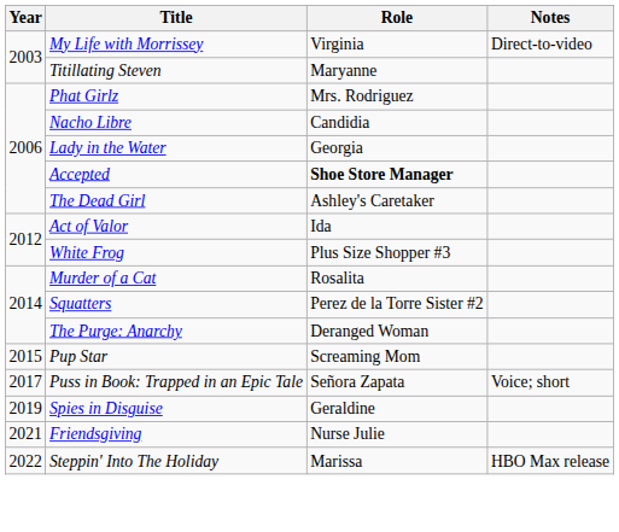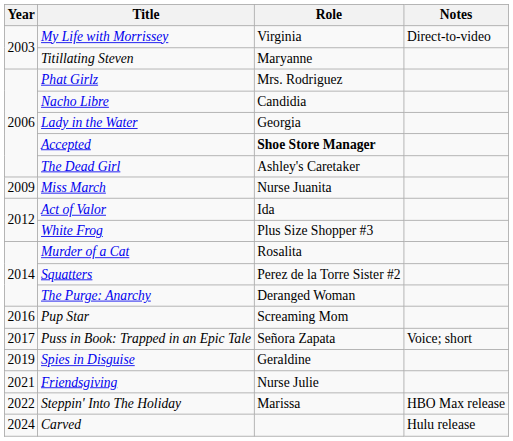 <table class="wikitable sortable">
 <tr>
 <th>Year</th>
 <th>Title</th>
 <th>Role</th>
 <th class="unsortable">Notes</th>
 </tr>
 <tr>
 <td rowspan="2">2003</td>
 <td><em><a href='#'>My Life with Morrissey</a></em></td>
 <td>Virginia</td>
 <td>Direct-to-video</td>
 </tr>
 <tr>
 <td><em>Titillating Steven</em></td>
 <td>Maryanne</td>
 <td></td>
 </tr>
 <tr>
 <td rowspan="5">2006</td>
 <td><em><a href='#'>Phat Girlz</a></em></td>
 <td>Mrs. Rodriguez</td>
 <td></td>
 </tr>
 <tr>
 <td><em><a href='#'>Nacho Libre</a></em></td>
 <td>Candidia</td>
 <td></td>
 </tr>
 <tr>
 <td><em><a href='#'>Lady in the Water</a></em></td>
 <td>Georgia</td>
 <td></td>
 </tr>
 <tr>
 <td><em><a href='#'>Accepted</a></em></td>
 <td><strong>Shoe Store Manager</strong></td>
 <td></td>
 </tr>
 <tr>
 <td><em><a href='#'>The Dead Girl</a></em></td>
 <td>Ashley's Caretaker</td>
 <td></td>
 </tr>
 <tr>
+<td>2009</td>
+<td><em><a href='#'>Miss March</a></em></td>
+<td>Nurse Juanita</td>
+<td></td>
+</tr>
+<tr>
 <td rowspan="2">2012</td>
 <td><em><a href='#'>Act of Valor</a></em></td>
 <td>Ida</td>
 <td></td>
 </tr>
 <tr>
 <td><em><a href='#'>White Frog</a></em></td>
 <td>Plus Size Shopper #3</td>
 <td></td>
 </tr>
 <tr>
 <td rowspan="3">2014</td>
 <td><em><a href='#'>Murder of a Cat</a></em></td>
 <td>Rosalita</td>
 <td></td>
 </tr>
 <tr>
 <td><a href='#'><em>Squatters</em></a></td>
 <td>Perez de la Torre Sister #2</td>
 <td></td>
 </tr>
 <tr>
 <td><em><a href='#'>The Purge: Anarchy</a></em></td>
 <td>Deranged Woman</td>
 <td></td>
 </tr>
 <tr>
-<td>2015</td>
+<td>2016</td>
 <td><em>Pup Star</em></td>
 <td>Screaming Mom</td>
 <td></td>
 </tr>
 <tr>
 <td>2017</td>
 <td><em>Puss in Book: Trapped in an Epic Tale</em></td>
 <td>Señora Zapata</td>
 <td>Voice; short</td>
 </tr>
 <tr>
 <td>2019</td>
 <td><em><a href='#'>Spies in Disguise</a></em></td>
 <td>Geraldine</td>
 <td></td>
 </tr>
 <tr>
 <td>2021</td>
 <td><em><a href='#'>Friendsgiving</a></em></td>
 <td>Nurse Julie</td>
 <td></td>
 </tr>
 <tr>
 <td>2022</td>
 <td><em>Steppin' Into The Holiday</em></td>
 <td>Marissa</td>
 <td>HBO Max release</td>
 </tr>
+<tr>
+<td>2024</td>
+<td><em>Carved</em></td>
+<td></td>
+<td>Hulu release</td>
+</tr>
 </table>
